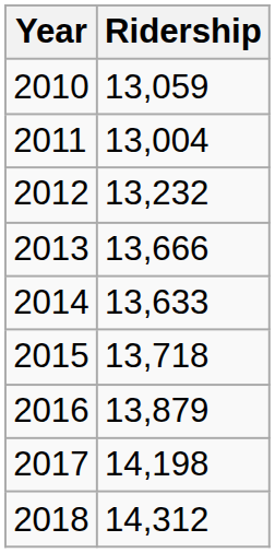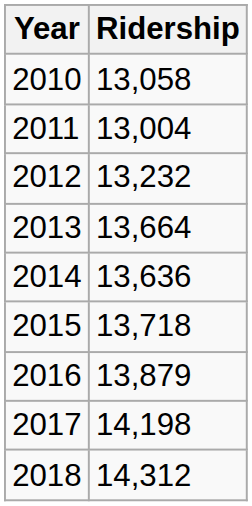 <table class="wikitable">
 <tr>
 <th>Year</th>
 <th>Ridership</th>
 </tr>
 <tr>
 <td>2010</td>
-<td>13,059</td>
+<td>13,058</td>
 </tr>
 <tr>
 <td>2011</td>
 <td>13,004</td>
 </tr>
 <tr>
 <td>2012</td>
 <td>13,232</td>
 </tr>
 <tr>
 <td>2013</td>
-<td>13,666</td>
+<td>13,664</td>
 </tr>
 <tr>
 <td>2014</td>
-<td>13,633</td>
+<td>13,636</td>
 </tr>
 <tr>
 <td>2015</td>
 <td>13,718</td>
 </tr>
 <tr>
 <td>2016</td>
 <td>13,879</td>
 </tr>
 <tr>
 <td>2017</td>
 <td>14,198</td>
 </tr>
 <tr>
 <td>2018</td>
 <td>14,312</td>
 </tr>
 </table>
